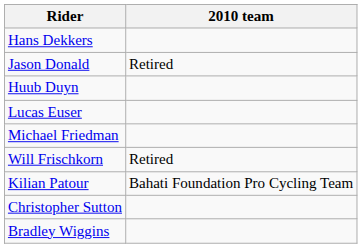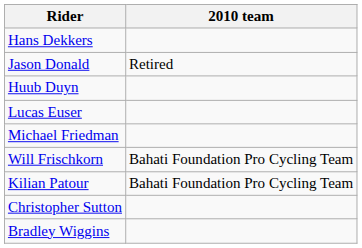 <table class="wikitable">
 <tr>
 <th>Rider</th>
 <th>2010 team</th>
 </tr>
 <tr>
 <td><a href='#'>Hans Dekkers</a></td>
 <td></td>
 </tr>
 <tr>
 <td><a href='#'>Jason Donald</a></td>
 <td>Retired</td>
 </tr>
 <tr>
 <td><a href='#'>Huub Duyn</a></td>
 <td></td>
 </tr>
 <tr>
 <td><a href='#'>Lucas Euser</a></td>
 <td></td>
 </tr>
 <tr>
 <td><a href='#'>Michael Friedman</a></td>
 <td></td>
 </tr>
 <tr>
 <td><a href='#'>Will Frischkorn</a></td>
-<td>Retired</td>
+<td>Bahati Foundation Pro Cycling Team</td>
 </tr>
 <tr>
 <td><a href='#'>Kilian Patour</a></td>
 <td>Bahati Foundation Pro Cycling Team</td>
 </tr>
 <tr>
 <td><a href='#'>Christopher Sutton</a></td>
 <td></td>
 </tr>
 <tr>
 <td><a href='#'>Bradley Wiggins</a></td>
 <td></td>
 </tr>
 </table>
